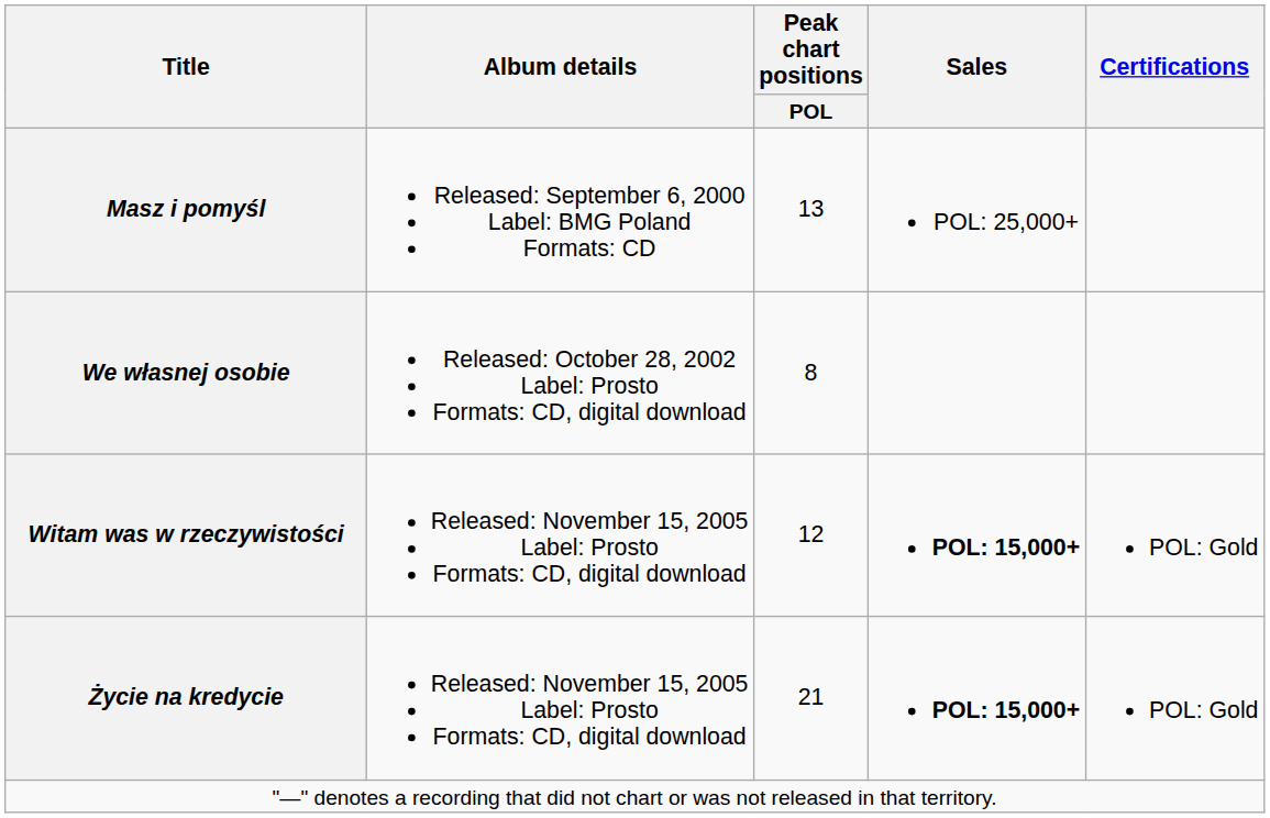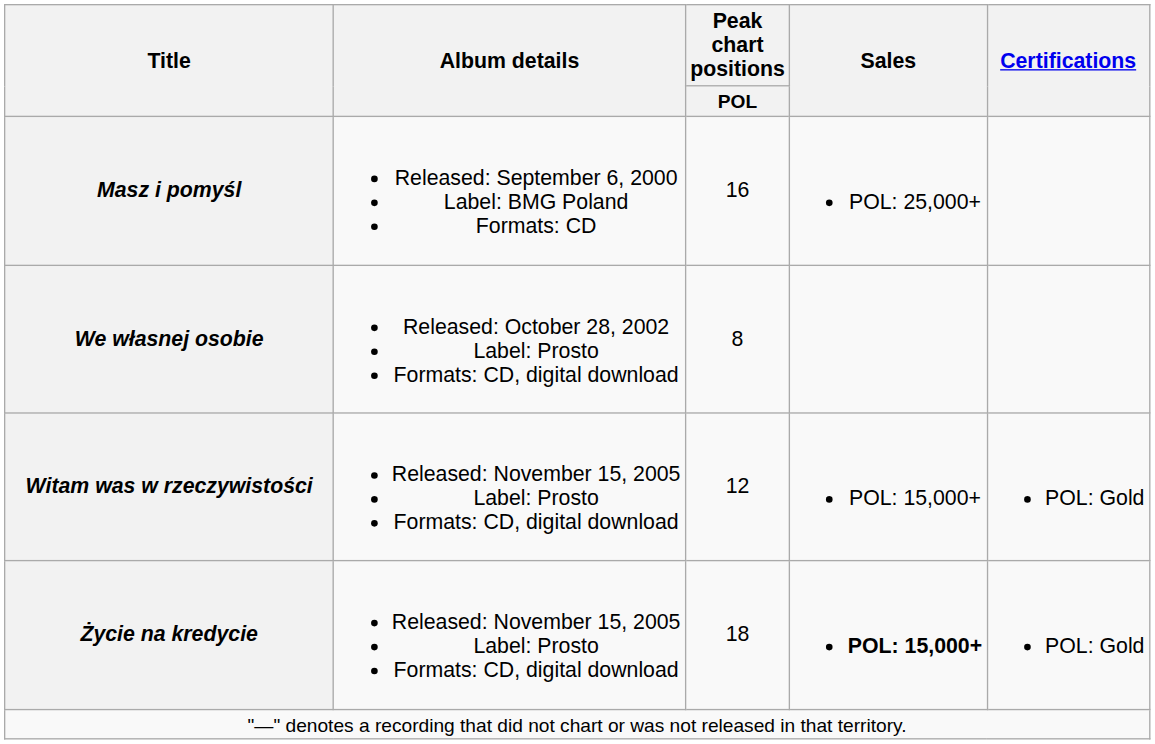 <table class="wikitable plainrowheaders" style="text-align:center;">
 <tr>
 <th scope="col" rowspan="2" style="width:15em;">Title</th>
 <th scope="col" rowspan="2">Album details</th>
 <th scope="col" colspan="1">Peak chart positions</th>
 <th scope="col" rowspan="2">Sales</th>
 <th scope="col" rowspan="2"><a href='#'>Certifications</a></th>
 </tr>
 <tr>
 <th scope="col" style="width:3em;font-size:90%;">POL<br></th>
 </tr>
 <tr>
 <th scope="row"><em>Masz i pomyśl</em></th>
 <td><br><ul><li>Released: September 6, 2000</li><li>Label: BMG Poland</li><li>Formats: CD</li></ul></td>
-<td>13</td>
+<td>16</td>
 <td><br><ul><li>POL: 25,000+</li></ul></td>
 <td></td>
 </tr>
 <tr>
 <th scope="row"><em>We własnej osobie</em></th>
 <td><br><ul><li>Released: October 28, 2002</li><li>Label: Prosto</li><li>Formats: CD, digital download</li></ul></td>
 <td>8</td>
 <td></td>
 <td></td>
 </tr>
 <tr>
 <th scope="row"><em>Witam was w rzeczywistości</em></th>
 <td><br><ul><li>Released: November 15, 2005</li><li>Label: Prosto</li><li>Formats: CD, digital download</li></ul></td>
 <td>12</td>
-<td><strong><br><ul><li>POL: 15,000+</li></ul></strong></td>
+<td><br><ul><li>POL: 15,000+</li></ul></td>
 <td><br><ul><li>POL: Gold</li></ul></td>
 </tr>
 <tr>
 <th scope="row"><em>Życie na kredycie</em></th>
 <td><br><ul><li>Released: November 15, 2005</li><li>Label: Prosto</li><li>Formats: CD, digital download</li></ul></td>
-<td>21</td>
+<td>18</td>
 <td><strong><br><ul><li>POL: 15,000+</li></ul></strong></td>
 <td><br><ul><li>POL: Gold</li></ul></td>
 </tr>
 <tr>
 <td colspan="20" style="font-size:90%">"—" denotes a recording that did not chart or was not released in that territory.</td>
 </tr>
 </table>
